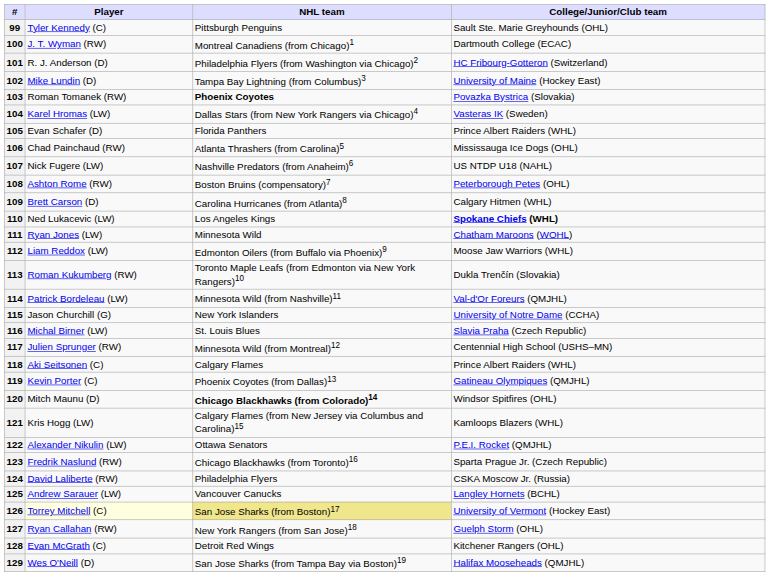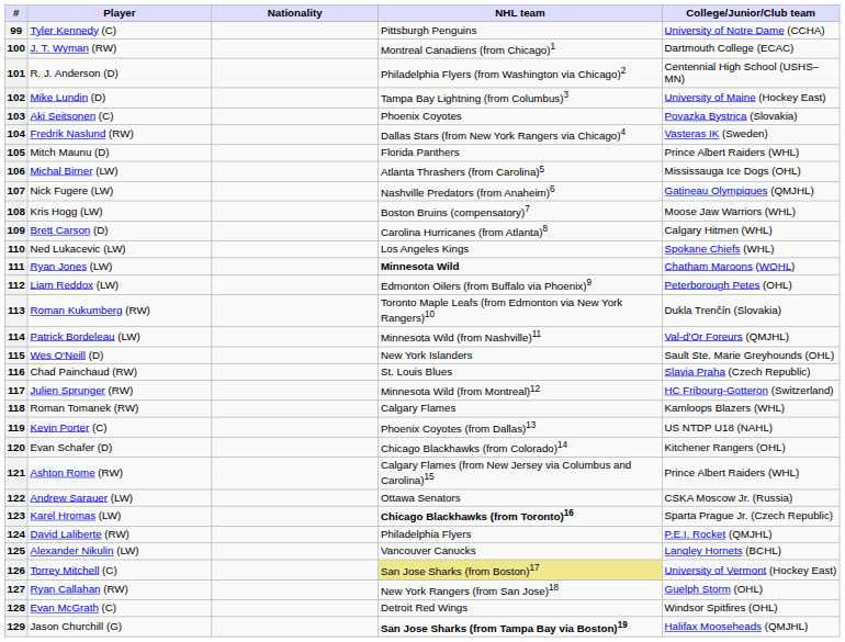 <table class="wikitable">
 <tr>
 <th style="background:#ddf; width:2.75%;">#</th>
 <th style="background:#ddf; width:22.0%;">Player</th>
+<th style="background:#ddf; width:20.0%;">Nationality</th>
 <th style="background:#ddf; width:34.0%;">NHL team</th>
 <th style="background:#ddf; width:100.0%;">College/Junior/Club team</th>
 </tr>
 <tr>
 <th>99</th>
 <td><a href='#'>Tyler Kennedy</a> (C)</td>
+<td></td>
 <td>Pittsburgh Penguins</td>
-<td>Sault Ste. Marie Greyhounds (OHL)</td>
+<td><a href='#'>University of Notre Dame</a> (CCHA)</td>
 </tr>
 <tr>
 <th>100</th>
 <td><a href='#'>J. T. Wyman</a> (RW)</td>
+<td></td>
 <td>Montreal Canadiens (from Chicago)<sup>1</sup></td>
 <td>Dartmouth College (ECAC)</td>
 </tr>
 <tr>
 <th>101</th>
 <td>R. J. Anderson (D)</td>
+<td></td>
 <td>Philadelphia Flyers (from Washington via Chicago)<sup>2</sup></td>
-<td><a href='#'>HC Fribourg-Gotteron</a> (Switzerland)</td>
+<td>Centennial High School (USHS–MN)</td>
 </tr>
 <tr>
 <th>102</th>
 <td><a href='#'>Mike Lundin</a> (D)</td>
+<td></td>
 <td>Tampa Bay Lightning (from Columbus)<sup>3</sup></td>
 <td><a href='#'>University of Maine</a> (Hockey East)</td>
 </tr>
 <tr>
 <th>103</th>
-<td>Roman Tomanek (RW)</td>
-<td><strong>Phoenix Coyotes</strong></td>
+<td><a href='#'>Aki Seitsonen</a> (C)</td>
+<td></td>
+<td>Phoenix Coyotes</td>
 <td><a href='#'>Povazka Bystrica</a> (Slovakia)</td>
 </tr>
 <tr>
 <th>104</th>
-<td><a href='#'>Karel Hromas</a> (LW)</td>
+<td><a href='#'>Fredrik Naslund</a> (RW)</td>
+<td></td>
 <td>Dallas Stars (from New York Rangers via Chicago)<sup>4</sup></td>
 <td><a href='#'>Vasteras IK</a> (Sweden)</td>
 </tr>
 <tr>
 <th>105</th>
-<td>Evan Schafer (D)</td>
+<td>Mitch Maunu (D)</td>
+<td></td>
 <td>Florida Panthers</td>
 <td>Prince Albert Raiders (WHL)</td>
 </tr>
 <tr>
 <th>106</th>
-<td>Chad Painchaud (RW)</td>
+<td><a href='#'>Michal Birner</a> (LW)</td>
+<td></td>
 <td>Atlanta Thrashers (from Carolina)<sup>5</sup></td>
 <td>Mississauga Ice Dogs (OHL)</td>
 </tr>
 <tr>
 <th>107</th>
 <td>Nick Fugere (LW)</td>
+<td></td>
 <td>Nashville Predators (from Anaheim)<sup>6</sup></td>
-<td>US NTDP U18 (NAHL)</td>
+<td><a href='#'>Gatineau Olympiques</a> (QMJHL)</td>
 </tr>
 <tr>
 <th>108</th>
-<td><a href='#'>Ashton Rome</a> (RW)</td>
+<td>Kris Hogg (LW)</td>
+<td></td>
 <td>Boston Bruins (compensatory)<sup>7</sup></td>
-<td><a href='#'>Peterborough Petes</a> (OHL)</td>
+<td>Moose Jaw Warriors (WHL)</td>
 </tr>
 <tr>
 <th>109</th>
 <td><a href='#'>Brett Carson</a> (D)</td>
+<td></td>
 <td>Carolina Hurricanes (from Atlanta)<sup>8</sup></td>
 <td>Calgary Hitmen (WHL)</td>
 </tr>
 <tr>
 <th>110</th>
 <td>Ned Lukacevic (LW)</td>
+<td></td>
 <td>Los Angeles Kings</td>
-<td><strong><a href='#'>Spokane Chiefs</a> (WHL)</strong></td>
+<td><a href='#'>Spokane Chiefs</a> (WHL)</td>
 </tr>
 <tr>
 <th>111</th>
 <td><a href='#'>Ryan Jones</a> (LW)</td>
-<td>Minnesota Wild</td>
+<td></td>
+<td><strong>Minnesota Wild</strong></td>
 <td><a href='#'>Chatham Maroons</a> (<a href='#'>WOHL</a>)</td>
 </tr>
 <tr>
 <th>112</th>
 <td><a href='#'>Liam Reddox</a> (LW)</td>
+<td></td>
 <td>Edmonton Oilers (from Buffalo via Phoenix)<sup>9</sup></td>
-<td>Moose Jaw Warriors (WHL)</td>
+<td><a href='#'>Peterborough Petes</a> (OHL)</td>
 </tr>
 <tr>
 <th>113</th>
 <td><a href='#'>Roman Kukumberg</a> (RW)</td>
+<td></td>
 <td>Toronto Maple Leafs (from Edmonton via New York Rangers)<sup>10</sup></td>
 <td>Dukla Trenčín (Slovakia)</td>
 </tr>
 <tr>
 <th>114</th>
 <td><a href='#'>Patrick Bordeleau</a> (LW)</td>
+<td></td>
 <td>Minnesota Wild (from Nashville)<sup>11</sup></td>
 <td><a href='#'>Val-d'Or Foreurs</a> (QMJHL)</td>
 </tr>
 <tr>
 <th>115</th>
-<td>Jason Churchill (G)</td>
+<td><a href='#'>Wes O'Neill</a> (D)</td>
+<td></td>
 <td>New York Islanders</td>
-<td><a href='#'>University of Notre Dame</a> (CCHA)</td>
+<td>Sault Ste. Marie Greyhounds (OHL)</td>
 </tr>
 <tr>
 <th>116</th>
-<td><a href='#'>Michal Birner</a> (LW)</td>
+<td>Chad Painchaud (RW)</td>
+<td></td>
 <td>St. Louis Blues</td>
 <td><a href='#'>Slavia Praha</a> (Czech Republic)</td>
 </tr>
 <tr>
 <th>117</th>
 <td><a href='#'>Julien Sprunger</a> (RW)</td>
+<td></td>
 <td>Minnesota Wild (from Montreal)<sup>12</sup></td>
-<td>Centennial High School (USHS–MN)</td>
+<td><a href='#'>HC Fribourg-Gotteron</a> (Switzerland)</td>
 </tr>
 <tr>
 <th>118</th>
-<td><a href='#'>Aki Seitsonen</a> (C)</td>
+<td>Roman Tomanek (RW)</td>
+<td></td>
 <td>Calgary Flames</td>
-<td>Prince Albert Raiders (WHL)</td>
+<td>Kamloops Blazers (WHL)</td>
 </tr>
 <tr>
 <th>119</th>
 <td><a href='#'>Kevin Porter</a> (C)</td>
+<td></td>
 <td>Phoenix Coyotes (from Dallas)<sup>13</sup></td>
-<td><a href='#'>Gatineau Olympiques</a> (QMJHL)</td>
+<td>US NTDP U18 (NAHL)</td>
 </tr>
 <tr>
 <th>120</th>
-<td>Mitch Maunu (D)</td>
-<td><strong>Chicago Blackhawks (from Colorado)<sup>14</sup></strong></td>
-<td>Windsor Spitfires (OHL)</td>
+<td>Evan Schafer (D)</td>
+<td></td>
+<td>Chicago Blackhawks (from Colorado)<sup>14</sup></td>
+<td>Kitchener Rangers (OHL)</td>
 </tr>
 <tr>
 <th>121</th>
-<td>Kris Hogg (LW)</td>
+<td><a href='#'>Ashton Rome</a> (RW)</td>
+<td></td>
 <td>Calgary Flames (from New Jersey via Columbus and Carolina)<sup>15</sup></td>
-<td>Kamloops Blazers (WHL)</td>
+<td>Prince Albert Raiders (WHL)</td>
 </tr>
 <tr>
 <th>122</th>
-<td><a href='#'>Alexander Nikulin</a> (LW)</td>
+<td><a href='#'>Andrew Sarauer</a> (LW)</td>
+<td></td>
 <td>Ottawa Senators</td>
-<td><a href='#'>P.E.I. Rocket</a> (QMJHL)</td>
+<td>CSKA Moscow Jr. (Russia)</td>
 </tr>
 <tr>
 <th>123</th>
-<td><a href='#'>Fredrik Naslund</a> (RW)</td>
-<td>Chicago Blackhawks (from Toronto)<sup>16</sup></td>
+<td><a href='#'>Karel Hromas</a> (LW)</td>
+<td></td>
+<td><strong>Chicago Blackhawks (from Toronto)<sup>16</sup></strong></td>
 <td>Sparta Prague Jr. (Czech Republic)</td>
 </tr>
 <tr>
 <th>124</th>
 <td><a href='#'>David Laliberte</a> (RW)</td>
+<td></td>
 <td>Philadelphia Flyers</td>
-<td>CSKA Moscow Jr. (Russia)</td>
+<td><a href='#'>P.E.I. Rocket</a> (QMJHL)</td>
 </tr>
 <tr>
 <th>125</th>
-<td><a href='#'>Andrew Sarauer</a> (LW)</td>
+<td><a href='#'>Alexander Nikulin</a> (LW)</td>
+<td></td>
 <td>Vancouver Canucks</td>
 <td><a href='#'>Langley Hornets</a> (BCHL)</td>
 </tr>
 <tr>
 <th>126</th>
-<td style="background: lightyellow;"><a href='#'>Torrey Mitchell</a> (C)</td>
+<td><a href='#'>Torrey Mitchell</a> (C)</td>
+<td></td>
 <td style="background: khaki;">San Jose Sharks (from Boston)<sup>17</sup></td>
 <td><a href='#'>University of Vermont</a> (Hockey East)</td>
 </tr>
 <tr>
 <th>127</th>
 <td><a href='#'>Ryan Callahan</a> (RW)</td>
+<td></td>
 <td>New York Rangers (from San Jose)<sup>18</sup></td>
 <td><a href='#'>Guelph Storm</a> (OHL)</td>
 </tr>
 <tr>
 <th>128</th>
 <td><a href='#'>Evan McGrath</a> (C)</td>
+<td></td>
 <td>Detroit Red Wings</td>
-<td>Kitchener Rangers (OHL)</td>
+<td>Windsor Spitfires (OHL)</td>
 </tr>
 <tr>
 <th>129</th>
-<td><a href='#'>Wes O'Neill</a> (D)</td>
-<td>San Jose Sharks (from Tampa Bay via Boston)<sup>19</sup></td>
+<td>Jason Churchill (G)</td>
+<td></td>
+<td><strong>San Jose Sharks (from Tampa Bay via Boston)<sup>19</sup></strong></td>
 <td><a href='#'>Halifax Mooseheads</a> (QMJHL)</td>
 </tr>
 </table>
